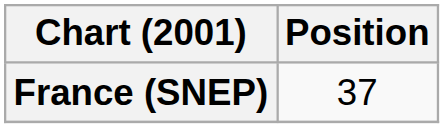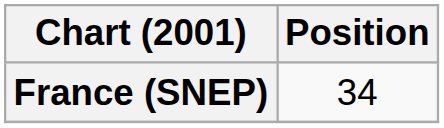 <table class="wikitable sortable plainrowheaders">
 <tr>
 <th>Chart (2001)</th>
 <th>Position</th>
 </tr>
 <tr>
 <th scope="row">France (SNEP)</th>
-<td align="center">37</td>
+<td align="center">34</td>
 </tr>
 <tr>
 </tr>
 </table>
